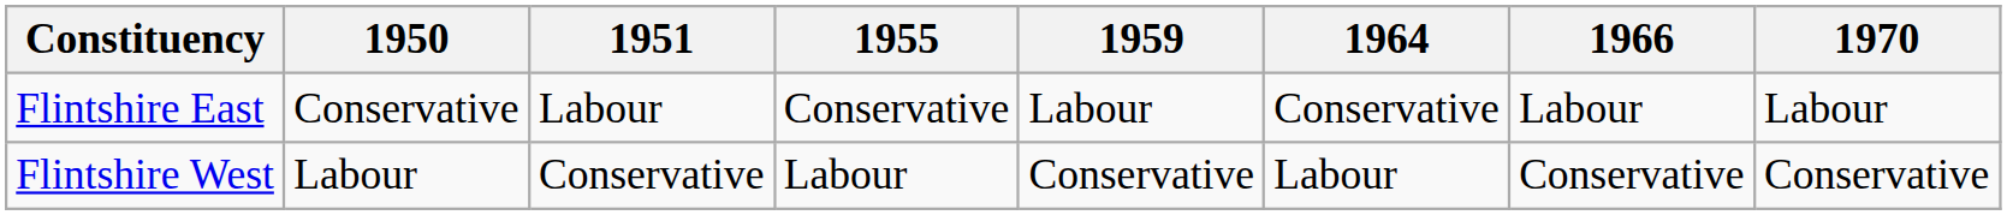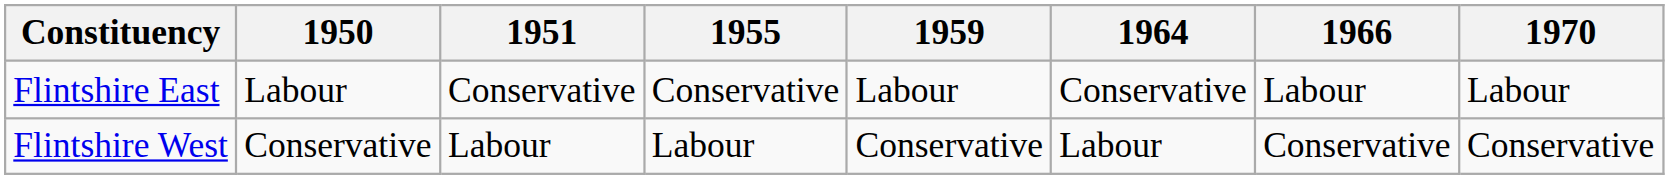 <table class="wikitable">
 <tr>
 <th>Constituency</th>
 <th>1950</th>
 <th>1951</th>
 <th>1955</th>
 <th>1959</th>
 <th>1964</th>
 <th>1966</th>
 <th>1970</th>
 </tr>
 <tr>
 <td><a href='#'>Flintshire East</a></td>
+<td bgcolor=>Labour</td>
 <td bgcolor=>Conservative</td>
-<td bgcolor=>Labour</td>
 <td bgcolor=>Conservative</td>
 <td bgcolor=>Labour</td>
 <td bgcolor=>Conservative</td>
 <td bgcolor=>Labour</td>
 <td bgcolor=>Labour</td>
 </tr>
 <tr>
 <td><a href='#'>Flintshire West</a></td>
+<td bgcolor=>Conservative</td>
 <td bgcolor=>Labour</td>
-<td bgcolor=>Conservative</td>
 <td bgcolor=>Labour</td>
 <td bgcolor=>Conservative</td>
 <td bgcolor=>Labour</td>
 <td bgcolor=>Conservative</td>
 <td bgcolor=>Conservative</td>
 </tr>
 </table>
